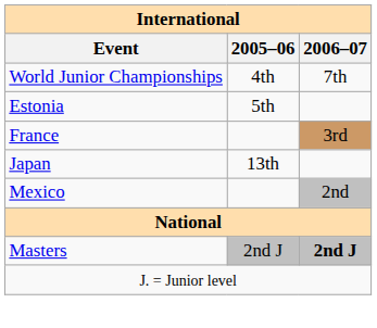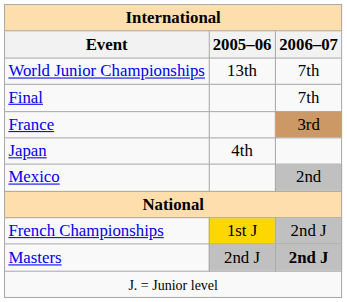 <table class="wikitable" style="text-align:center">
 <tr>
 <th style="background-color: #ffdead; " colspan=3 align=center>International</th>
 </tr>
 <tr>
 <th>Event</th>
 <th>2005–06</th>
 <th>2006–07</th>
 </tr>
 <tr>
 <td align=left><a href='#'>World Junior Championships</a></td>
-<td>4th</td>
+<td>13th</td>
 <td>7th</td>
 </tr>
 <tr>
-<td align=left> <a href='#'>Estonia</a></td>
-<td>5th</td>
+<td align=left> <a href='#'>Final</a></td>
 <td></td>
+<td>7th</td>
 </tr>
 <tr>
 <td align=left> <a href='#'>France</a></td>
 <td></td>
 <td bgcolor=cc9966>3rd</td>
 </tr>
 <tr>
 <td align=left> <a href='#'>Japan</a></td>
-<td>13th</td>
+<td>4th</td>
 <td></td>
 </tr>
 <tr>
 <td align=left> <a href='#'>Mexico</a></td>
 <td></td>
 <td bgcolor=silver>2nd</td>
 </tr>
 <tr>
 <th style="background-color: #ffdead; " colspan=3 align=center>National</th>
 </tr>
 <tr>
+<td align=left><a href='#'>French Championships</a></td>
+<td bgcolor=gold>1st J</td>
+<td bgcolor=silver>2nd J</td>
+</tr>
+<tr>
 <td align=left><a href='#'>Masters</a></td>
 <td bgcolor=silver>2nd J</td>
 <td bgcolor=silver><strong>2nd J</strong></td>
 </tr>
 <tr>
 <td colspan=3 align=center><small> J. = Junior level </small></td>
 </tr>
 </table>
